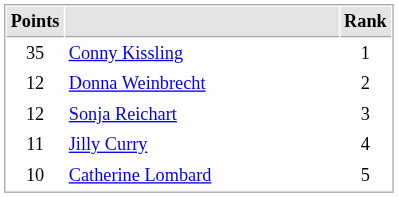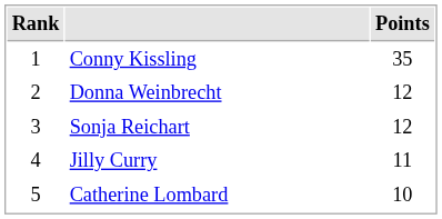 <table cellspacing="1" cellpadding="3" style="border:1px solid #AAAAAA;font-size:86%">
 <tr bgcolor="#E4E4E4">
+<th style="border-bottom:1px solid #AAAAAA" width=10>Rank</th>
+<th style="border-bottom:1px solid #AAAAAA" width=200></th>
 <th style="border-bottom:1px solid #AAAAAA" width=20>Points</th>
-<th style="border-bottom:1px solid #AAAAAA" width=200></th>
-<th style="border-bottom:1px solid #AAAAAA" width=10>Rank</th>
 </tr>
 <tr>
+<td align="center">1</td>
+<td> <a href='#'>Conny Kissling</a></td>
 <td align=center>35</td>
-<td> <a href='#'>Conny Kissling</a></td>
-<td align="center">1</td>
 </tr>
 <tr>
+<td align="center">2</td>
+<td> <a href='#'>Donna Weinbrecht</a></td>
 <td align=center>12</td>
-<td> <a href='#'>Donna Weinbrecht</a></td>
-<td align="center">2</td>
 </tr>
 <tr>
+<td align="center">3</td>
+<td> <a href='#'>Sonja Reichart</a></td>
 <td align=center>12</td>
-<td> <a href='#'>Sonja Reichart</a></td>
-<td align="center">3</td>
 </tr>
 <tr>
+<td align="center">4</td>
+<td> <a href='#'>Jilly Curry</a></td>
 <td align=center>11</td>
-<td> <a href='#'>Jilly Curry</a></td>
-<td align="center">4</td>
 </tr>
 <tr>
+<td align="center">5</td>
+<td> <a href='#'>Catherine Lombard</a></td>
 <td align=center>10</td>
-<td> <a href='#'>Catherine Lombard</a></td>
-<td align="center">5</td>
 </tr>
 </table>
